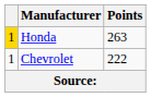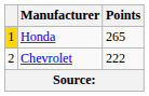 <table class="wikitable" style="font-size: 95%;">
 <tr>
 <th scope="col"></th>
 <th scope="col">Manufacturer</th>
 <th scope="col">Points</th>
 </tr>
 <tr>
 <td align="center" style="background: gold;">1</td>
 <td><a href='#'>Honda</a></td>
-<td>263</td>
+<td>265</td>
 </tr>
 <tr>
-<td align="center">1</td>
+<td align="center">2</td>
 <td><a href='#'>Chevrolet</a></td>
 <td>222</td>
 </tr>
 <tr>
 <th colspan=4>Source: </th>
 </tr>
 </table>
